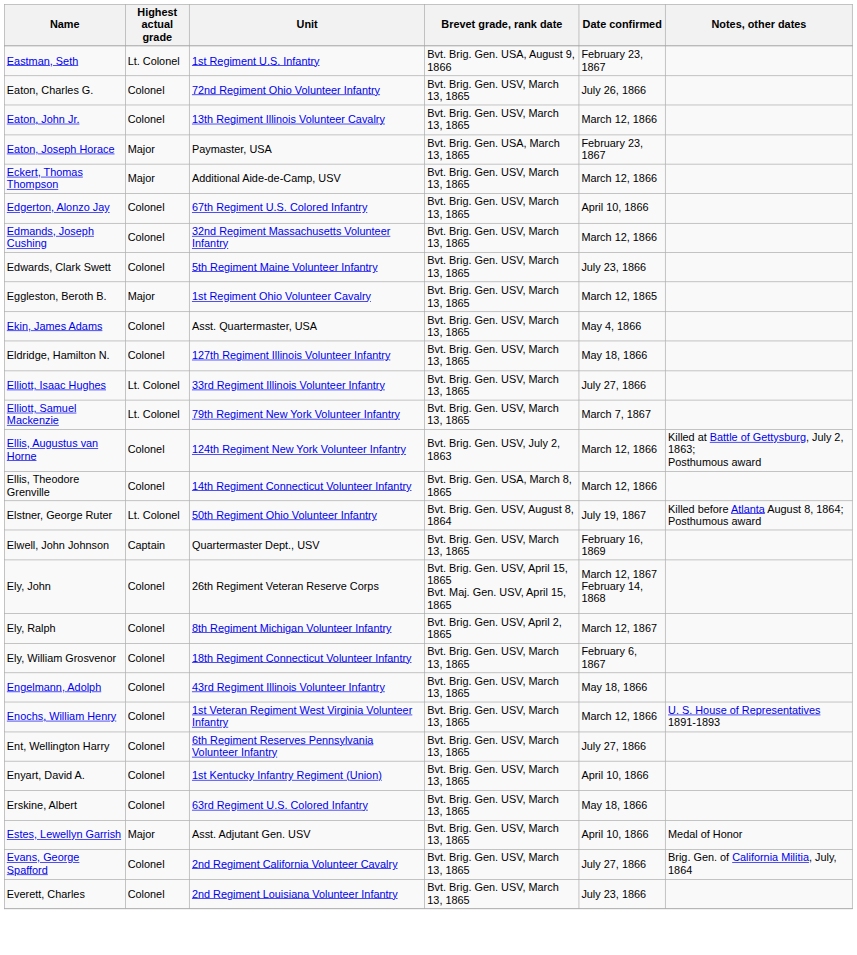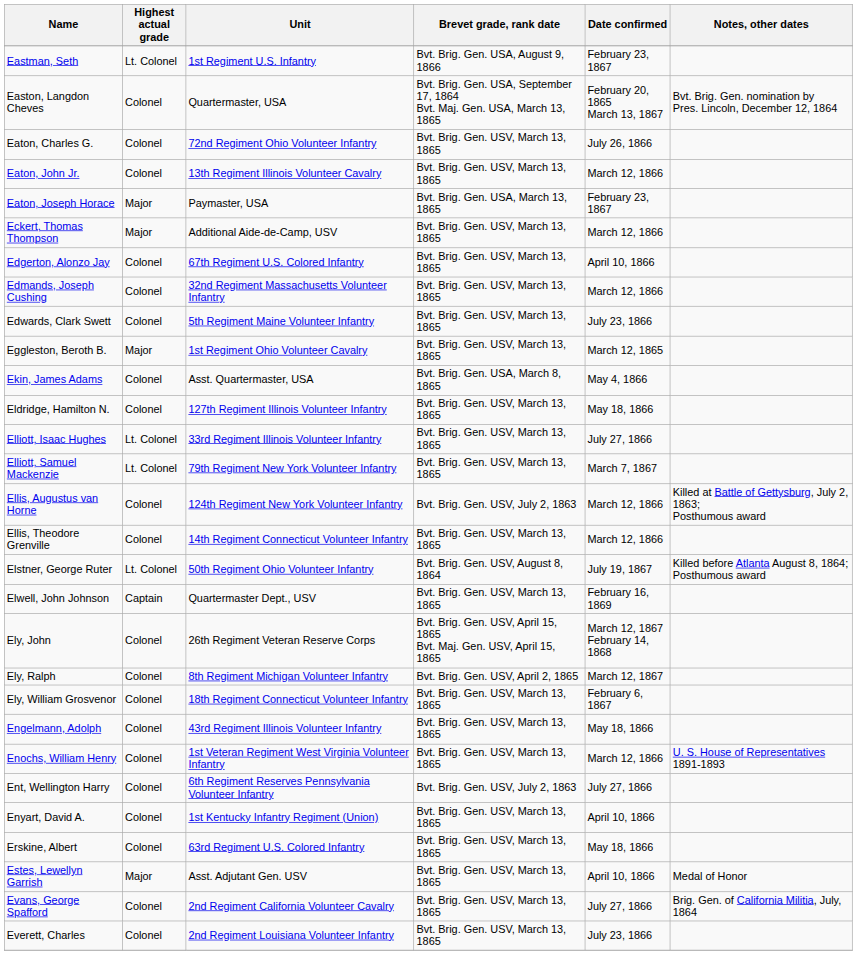 <table class="wikitable sortable">
 <tr>
 <th class="unsortable">Name</th>
 <th>Highest<br>actual grade</th>
 <th>Unit</th>
 <th>Brevet grade, rank date</th>
 <th>Date confirmed</th>
 <th class="unsortable">Notes, other dates</th>
 </tr>
 <tr>
 </tr>
 <tr>
 <td><a href='#'>Eastman, Seth</a></td>
 <td>Lt. Colonel</td>
 <td><a href='#'>1st Regiment U.S. Infantry</a></td>
 <td>Bvt. Brig. Gen. USA, August 9, 1866</td>
 <td>February 23, 1867</td>
 <td></td>
+</tr>
+<tr>
+<td>Easton, Langdon Cheves</td>
+<td>Colonel</td>
+<td>Quartermaster, USA</td>
+<td>Bvt. Brig. Gen. USA, September 17, 1864<br>Bvt. Maj. Gen. USA, March 13, 1865</td>
+<td>February 20, 1865<br>March 13, 1867</td>
+<td>Bvt. Brig. Gen. nomination by<br>Pres. Lincoln, December 12, 1864</td>
 </tr>
 <tr>
 <td>Eaton, Charles G.</td>
 <td>Colonel</td>
 <td><a href='#'>72nd Regiment Ohio Volunteer Infantry</a></td>
 <td>Bvt. Brig. Gen. USV, March 13, 1865</td>
 <td>July 26, 1866</td>
 <td></td>
 </tr>
 <tr>
 <td><a href='#'>Eaton, John Jr.</a></td>
 <td>Colonel</td>
 <td><a href='#'>13th Regiment Illinois Volunteer Cavalry</a></td>
 <td>Bvt. Brig. Gen. USV, March 13, 1865</td>
 <td>March 12, 1866</td>
 <td></td>
 </tr>
 <tr>
 <td><a href='#'>Eaton, Joseph Horace</a></td>
 <td>Major</td>
 <td>Paymaster, USA</td>
 <td>Bvt. Brig. Gen. USA, March 13, 1865</td>
 <td>February 23, 1867</td>
 <td></td>
 </tr>
 <tr>
 <td><a href='#'>Eckert, Thomas Thompson</a></td>
 <td>Major</td>
 <td>Additional Aide-de-Camp, USV</td>
 <td>Bvt. Brig. Gen. USV, March 13, 1865</td>
 <td>March 12, 1866</td>
 <td></td>
 </tr>
 <tr>
 <td><a href='#'>Edgerton, Alonzo Jay</a></td>
 <td>Colonel</td>
 <td><a href='#'>67th Regiment U.S. Colored Infantry</a></td>
 <td>Bvt. Brig. Gen. USV, March 13, 1865</td>
 <td>April 10, 1866</td>
 <td></td>
 </tr>
 <tr>
 <td><a href='#'>Edmands, Joseph Cushing</a></td>
 <td>Colonel</td>
 <td><a href='#'>32nd Regiment Massachusetts Volunteer Infantry</a></td>
 <td>Bvt. Brig. Gen. USV, March 13, 1865</td>
 <td>March 12, 1866</td>
 <td></td>
 </tr>
 <tr>
 <td>Edwards, Clark Swett</td>
 <td>Colonel</td>
 <td><a href='#'>5th Regiment Maine Volunteer Infantry</a></td>
 <td>Bvt. Brig. Gen. USV, March 13, 1865</td>
 <td>July 23, 1866</td>
 <td></td>
 </tr>
 <tr>
 <td>Eggleston, Beroth B.</td>
 <td>Major</td>
 <td><a href='#'>1st Regiment Ohio Volunteer Cavalry</a></td>
 <td>Bvt. Brig. Gen. USV, March 13, 1865</td>
 <td>March 12, 1865</td>
 <td></td>
 </tr>
 <tr>
 <td><a href='#'>Ekin, James Adams</a></td>
 <td>Colonel</td>
 <td>Asst. Quartermaster, USA</td>
-<td>Bvt. Brig. Gen. USV, March 13, 1865</td>
+<td>Bvt. Brig. Gen. USA, March 8, 1865</td>
 <td>May 4, 1866</td>
 <td></td>
 </tr>
 <tr>
 <td>Eldridge, Hamilton N.</td>
 <td>Colonel</td>
 <td><a href='#'>127th Regiment Illinois Volunteer Infantry</a></td>
 <td>Bvt. Brig. Gen. USV, March 13, 1865</td>
 <td>May 18, 1866</td>
 <td></td>
 </tr>
 <tr>
 <td><a href='#'>Elliott, Isaac Hughes</a></td>
 <td>Lt. Colonel</td>
 <td><a href='#'>33rd Regiment Illinois Volunteer Infantry</a></td>
 <td>Bvt. Brig. Gen. USV, March 13, 1865</td>
 <td>July 27, 1866</td>
 <td></td>
 </tr>
 <tr>
 <td><a href='#'>Elliott, Samuel Mackenzie</a></td>
 <td>Lt. Colonel</td>
 <td><a href='#'>79th Regiment New York Volunteer Infantry</a></td>
 <td>Bvt. Brig. Gen. USV, March 13, 1865</td>
 <td>March 7, 1867</td>
 <td></td>
 </tr>
 <tr>
 <td><a href='#'>Ellis, Augustus van Horne</a></td>
 <td>Colonel</td>
 <td><a href='#'>124th Regiment New York Volunteer Infantry</a></td>
 <td>Bvt. Brig. Gen. USV, July 2, 1863</td>
 <td>March 12, 1866</td>
 <td>Killed at <a href='#'>Battle of Gettysburg</a>, July 2, 1863;<br>Posthumous award</td>
 </tr>
 <tr>
 <td>Ellis, Theodore Grenville</td>
 <td>Colonel</td>
 <td><a href='#'>14th Regiment Connecticut Volunteer Infantry</a></td>
-<td>Bvt. Brig. Gen. USA, March 8, 1865</td>
+<td>Bvt. Brig. Gen. USV, March 13, 1865</td>
 <td>March 12, 1866</td>
 <td></td>
 </tr>
 <tr>
 <td>Elstner, George Ruter</td>
 <td>Lt. Colonel</td>
 <td><a href='#'>50th Regiment Ohio Volunteer Infantry</a></td>
 <td>Bvt. Brig. Gen. USV, August 8, 1864</td>
 <td>July 19, 1867</td>
 <td>Killed before <a href='#'>Atlanta</a> August 8, 1864;<br>Posthumous award</td>
 </tr>
 <tr>
 <td>Elwell, John Johnson</td>
 <td>Captain</td>
 <td>Quartermaster Dept., USV</td>
 <td>Bvt. Brig. Gen. USV, March 13, 1865</td>
 <td>February 16, 1869</td>
 <td></td>
 </tr>
 <tr>
 <td>Ely, John</td>
 <td>Colonel</td>
 <td>26th Regiment Veteran Reserve Corps</td>
 <td>Bvt. Brig. Gen. USV, April 15, 1865<br>Bvt. Maj. Gen. USV, April 15, 1865</td>
 <td>March 12, 1867<br>February 14, 1868</td>
 <td></td>
 </tr>
 <tr>
 <td>Ely, Ralph</td>
 <td>Colonel</td>
 <td><a href='#'>8th Regiment Michigan Volunteer Infantry</a></td>
 <td>Bvt. Brig. Gen. USV, April 2, 1865</td>
 <td>March 12, 1867</td>
 <td></td>
 </tr>
 <tr>
 <td>Ely, William Grosvenor</td>
 <td>Colonel</td>
 <td><a href='#'>18th Regiment Connecticut Volunteer Infantry</a></td>
 <td>Bvt. Brig. Gen. USV, March 13, 1865</td>
 <td>February 6, 1867</td>
 <td></td>
 </tr>
 <tr>
 <td><a href='#'>Engelmann, Adolph</a></td>
 <td>Colonel</td>
 <td><a href='#'>43rd Regiment Illinois Volunteer Infantry</a></td>
 <td>Bvt. Brig. Gen. USV, March 13, 1865</td>
 <td>May 18, 1866</td>
 <td></td>
 </tr>
 <tr>
 <td><a href='#'>Enochs, William Henry</a></td>
 <td>Colonel</td>
 <td><a href='#'>1st Veteran Regiment West Virginia Volunteer Infantry</a></td>
 <td>Bvt. Brig. Gen. USV, March 13, 1865</td>
 <td>March 12, 1866</td>
 <td><a href='#'>U. S. House of Representatives</a> 1891-1893</td>
 </tr>
 <tr>
 <td>Ent, Wellington Harry</td>
 <td>Colonel</td>
 <td><a href='#'>6th Regiment Reserves Pennsylvania Volunteer Infantry</a></td>
-<td>Bvt. Brig. Gen. USV, March 13, 1865</td>
+<td>Bvt. Brig. Gen. USV, July 2, 1863</td>
 <td>July 27, 1866</td>
 <td></td>
 </tr>
 <tr>
 <td>Enyart, David A.</td>
 <td>Colonel</td>
 <td><a href='#'>1st Kentucky Infantry Regiment (Union)</a></td>
 <td>Bvt. Brig. Gen. USV, March 13, 1865</td>
 <td>April 10, 1866</td>
 <td></td>
 </tr>
 <tr>
 <td>Erskine, Albert</td>
 <td>Colonel</td>
 <td><a href='#'>63rd Regiment U.S. Colored Infantry</a></td>
 <td>Bvt. Brig. Gen. USV, March 13, 1865</td>
 <td>May 18, 1866</td>
 <td></td>
 </tr>
 <tr>
 <td><a href='#'>Estes, Lewellyn Garrish</a></td>
 <td>Major</td>
 <td>Asst. Adjutant Gen. USV</td>
 <td>Bvt. Brig. Gen. USV, March 13, 1865</td>
 <td>April 10, 1866</td>
 <td>Medal of Honor</td>
 </tr>
 <tr>
 <td><a href='#'>Evans, George Spafford</a></td>
 <td>Colonel</td>
 <td><a href='#'>2nd Regiment California Volunteer Cavalry</a></td>
 <td>Bvt. Brig. Gen. USV, March 13, 1865</td>
 <td>July 27, 1866</td>
 <td>Brig. Gen. of <a href='#'>California Militia</a>, July, 1864</td>
 </tr>
 <tr>
 <td>Everett, Charles</td>
 <td>Colonel</td>
 <td><a href='#'>2nd Regiment Louisiana Volunteer Infantry</a></td>
 <td>Bvt. Brig. Gen. USV, March 13, 1865</td>
 <td>July 23, 1866</td>
 <td></td>
 </tr>
 <tr>
 </tr>
 </table>
